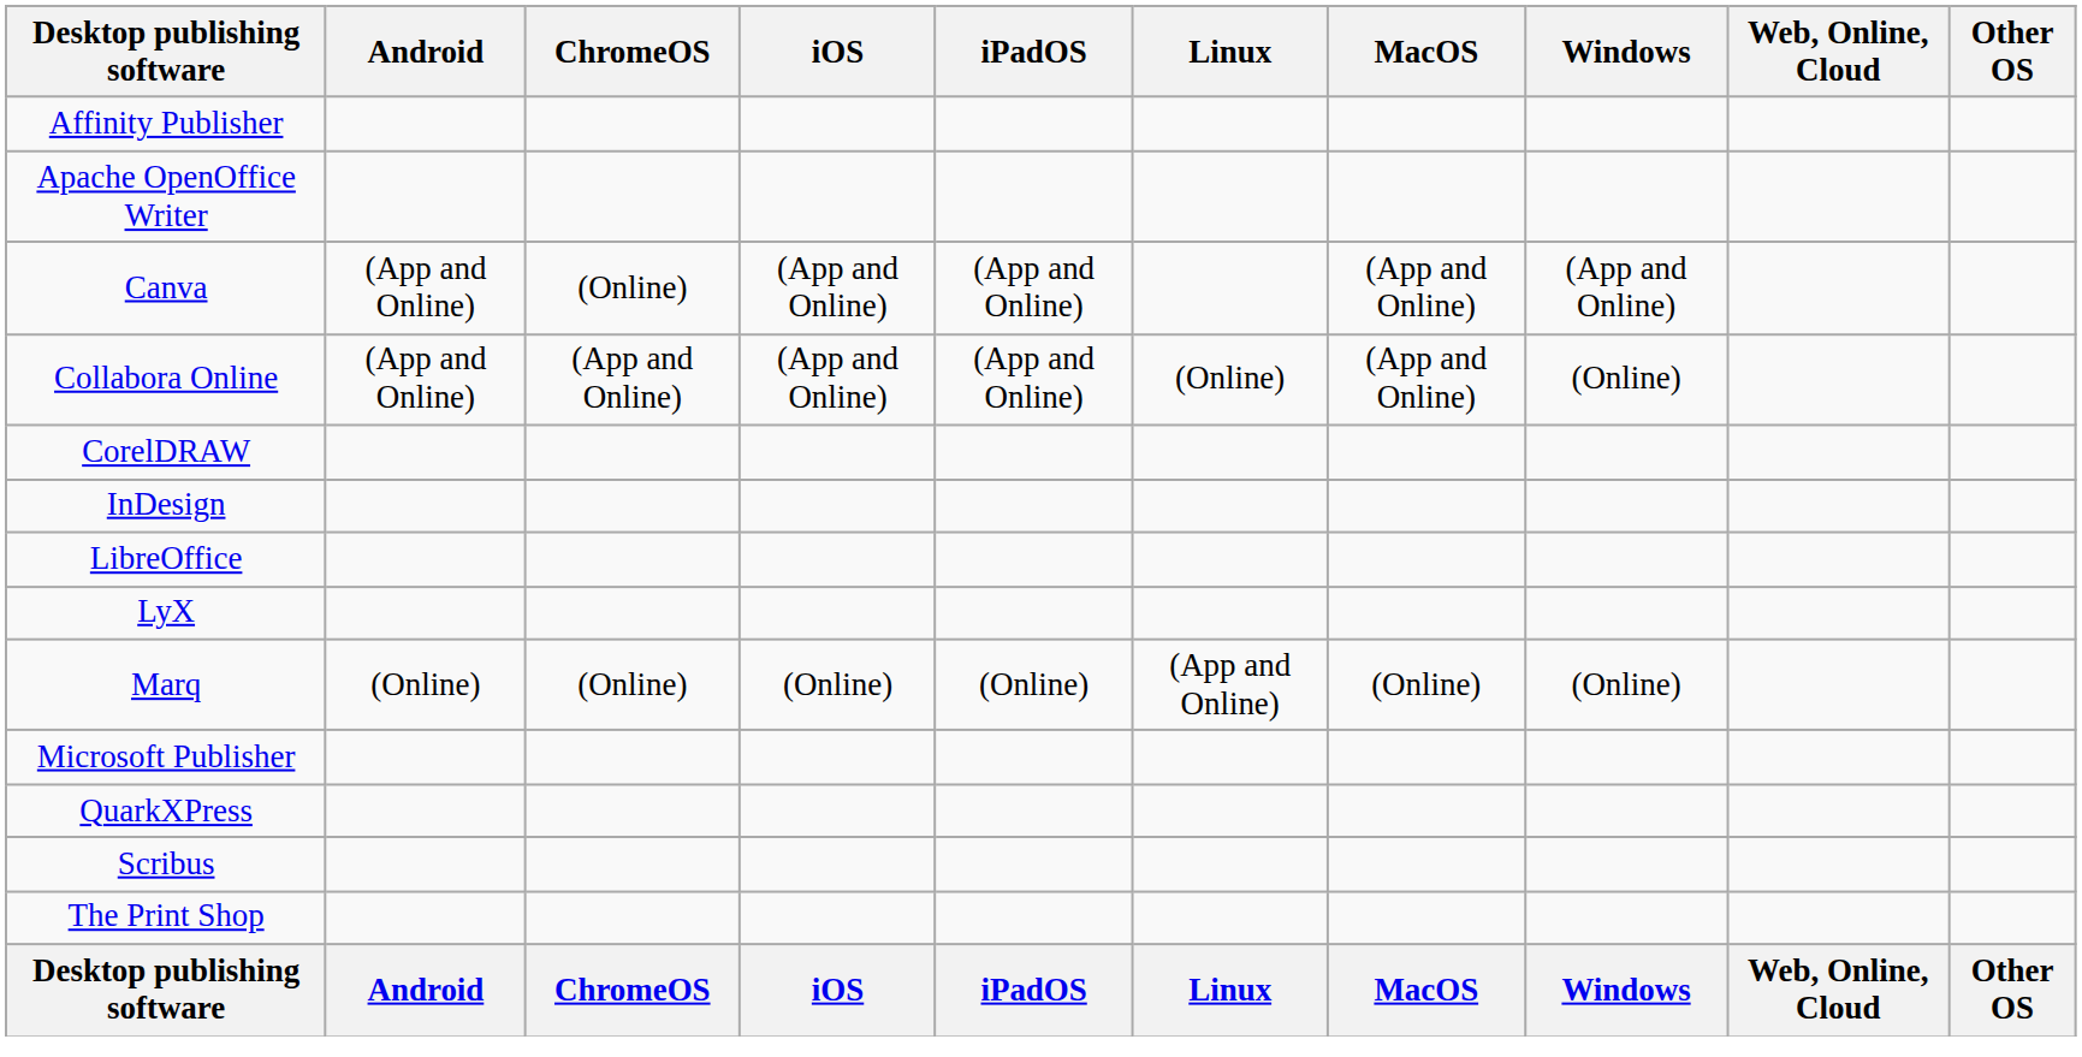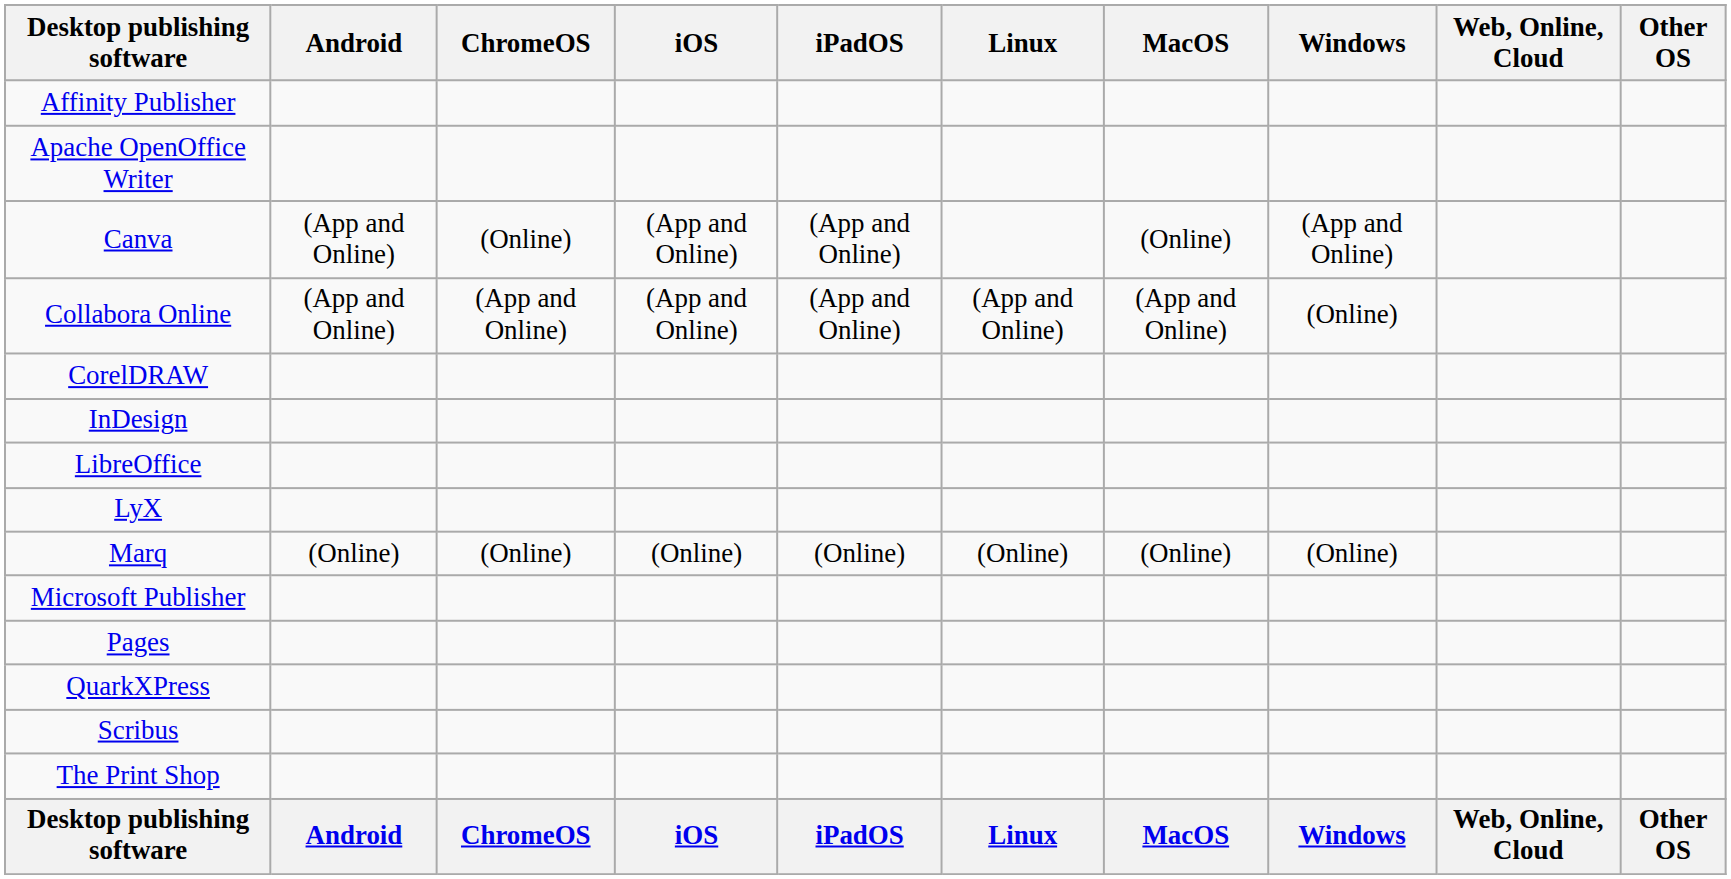 <table class="wikitable sticky-header sortable" style="font-size: 85%; text-align: center">
 <tr>
 <th>Desktop publishing software</th>
 <th>Android</th>
 <th>ChromeOS</th>
 <th>iOS</th>
 <th>iPadOS</th>
 <th>Linux</th>
 <th>MacOS</th>
 <th Microsoft Windows>Windows</th>
 <th>Web, Online, Cloud</th>
 <th>Other OS</th>
 </tr>
 <tr>
 <td><a href='#'>Affinity Publisher</a></td>
 <td></td>
 <td></td>
 <td></td>
 <td></td>
 <td></td>
 <td></td>
 <td></td>
 <td></td>
 <td></td>
 </tr>
 <tr>
 <td><a href='#'>Apache OpenOffice Writer</a></td>
 <td></td>
 <td></td>
 <td></td>
 <td></td>
 <td></td>
 <td></td>
 <td></td>
 <td></td>
 <td></td>
 </tr>
 <tr>
 <td><a href='#'>Canva</a></td>
 <td> (App and Online)</td>
 <td> (Online)</td>
 <td> (App and Online)</td>
 <td> (App and Online)</td>
 <td></td>
-<td> (App and Online)</td>
+<td> (Online)</td>
 <td> (App and Online)</td>
 <td></td>
 <td></td>
 </tr>
 <tr>
 <td><a href='#'>Collabora Online</a></td>
 <td> (App and Online)</td>
 <td> (App and Online)</td>
 <td> (App and Online)</td>
 <td> (App and Online)</td>
-<td> (Online)</td>
+<td> (App and Online)</td>
 <td> (App and Online)</td>
 <td> (Online)</td>
 <td></td>
 <td></td>
 </tr>
 <tr>
 <td><a href='#'>CorelDRAW</a></td>
 <td></td>
 <td></td>
 <td></td>
 <td></td>
 <td></td>
 <td></td>
 <td></td>
 <td></td>
 <td></td>
 </tr>
 <tr>
 <td><a href='#'>InDesign</a></td>
 <td></td>
 <td></td>
 <td></td>
 <td></td>
 <td></td>
 <td></td>
 <td></td>
 <td></td>
 <td></td>
 </tr>
 <tr>
 <td><a href='#'>LibreOffice</a></td>
 <td></td>
 <td></td>
 <td></td>
 <td></td>
 <td></td>
 <td></td>
 <td></td>
 <td></td>
 <td></td>
 </tr>
 <tr>
 <td><a href='#'>LyX</a></td>
 <td></td>
 <td></td>
 <td></td>
 <td></td>
 <td></td>
 <td></td>
 <td></td>
 <td></td>
 <td></td>
 </tr>
 <tr>
 <td><a href='#'>Marq</a></td>
 <td> (Online)</td>
 <td> (Online)</td>
 <td> (Online)</td>
 <td> (Online)</td>
-<td> (App and Online)</td>
+<td> (Online)</td>
 <td> (Online)</td>
 <td> (Online)</td>
 <td></td>
 <td></td>
 </tr>
 <tr>
 <td><a href='#'>Microsoft Publisher</a></td>
+<td></td>
+<td></td>
+<td></td>
+<td></td>
+<td></td>
+<td></td>
+<td></td>
+<td></td>
+<td></td>
+</tr>
+<tr>
+<td><a href='#'>Pages</a></td>
 <td></td>
 <td></td>
 <td></td>
 <td></td>
 <td></td>
 <td></td>
 <td></td>
 <td></td>
 <td></td>
 </tr>
 <tr>
 <td><a href='#'>QuarkXPress</a></td>
 <td></td>
 <td></td>
 <td></td>
 <td></td>
 <td></td>
 <td></td>
 <td></td>
 <td></td>
 <td></td>
 </tr>
 <tr>
 <td><a href='#'>Scribus</a></td>
 <td></td>
 <td></td>
 <td></td>
 <td></td>
 <td></td>
 <td></td>
 <td></td>
 <td></td>
 <td></td>
 </tr>
 <tr>
 <td><a href='#'>The Print Shop</a></td>
 <td></td>
 <td></td>
 <td></td>
 <td></td>
 <td></td>
 <td></td>
 <td></td>
 <td></td>
 <td></td>
 </tr>
 <tr class="sortbottom">
 <th>Desktop publishing software</th>
 <th><a href='#'>Android</a></th>
 <th><a href='#'>ChromeOS</a></th>
 <th><a href='#'>iOS</a></th>
 <th><a href='#'>iPadOS</a></th>
 <th><a href='#'>Linux</a></th>
 <th><a href='#'>MacOS</a></th>
 <th><a href='#'>Windows</a></th>
 <th>Web, Online, Cloud</th>
 <th>Other OS</th>
 </tr>
 </table>
